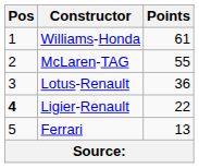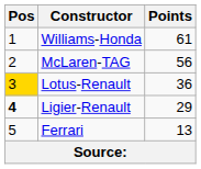 <table class="wikitable" style="font-size:95%;">
 <tr>
 <th>Pos</th>
 <th>Constructor</th>
 <th>Points</th>
 </tr>
 <tr>
 <td>1</td>
 <td> <a href='#'>Williams</a>-<a href='#'>Honda</a></td>
 <td align="right">61</td>
 </tr>
 <tr>
 <td>2</td>
 <td> <a href='#'>McLaren</a>-<a href='#'>TAG</a></td>
-<td align="right">55</td>
+<td align="right">56</td>
 </tr>
 <tr>
-<td>3</td>
+<td style="background: gold;">3</td>
 <td> <a href='#'>Lotus</a>-<a href='#'>Renault</a></td>
 <td align="right">36</td>
 </tr>
 <tr>
 <td><strong>4</strong></td>
 <td> <a href='#'>Ligier</a>-<a href='#'>Renault</a></td>
-<td align="right">22</td>
+<td align="right">29</td>
 </tr>
 <tr>
 <td>5</td>
 <td> <a href='#'>Ferrari</a></td>
 <td align="right">13</td>
 </tr>
 <tr>
 <th colspan=4>Source: </th>
 </tr>
 </table>
